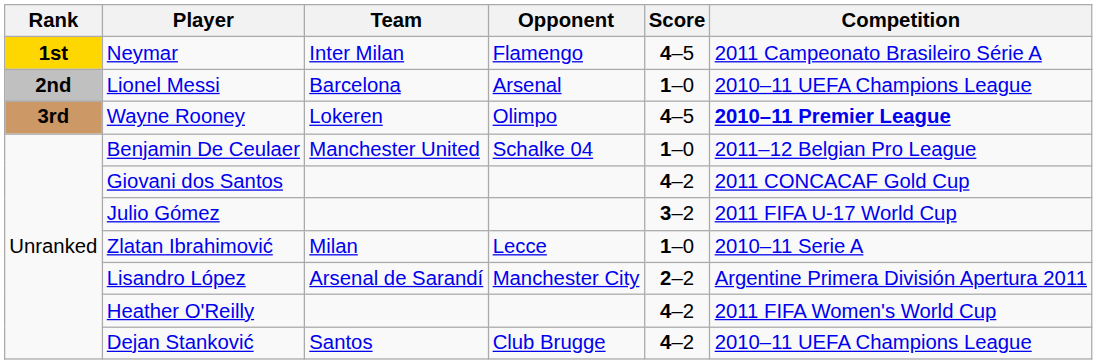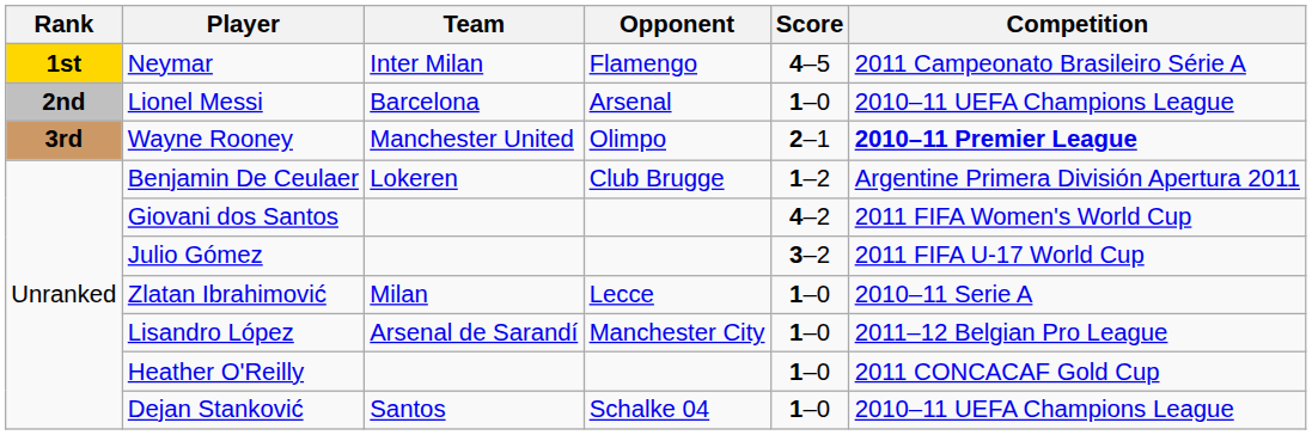 <table class="wikitable">
 <tr>
 <th>Rank</th>
 <th>Player</th>
 <th>Team</th>
 <th>Opponent</th>
 <th>Score</th>
 <th>Competition</th>
 </tr>
 <tr>
 <td scope=col style="background-color: gold" align="center"><strong>1st</strong></td>
 <td> <a href='#'>Neymar</a></td>
 <td> <a href='#'>Inter Milan</a></td>
 <td> <a href='#'>Flamengo</a></td>
 <td align="center"><strong>4</strong>–5</td>
 <td><a href='#'>2011 Campeonato Brasileiro Série A</a></td>
 </tr>
 <tr>
 <td scope=col style="background-color: silver" align="center"><strong>2nd</strong></td>
 <td> <a href='#'>Lionel Messi</a></td>
 <td> <a href='#'>Barcelona</a></td>
 <td> <a href='#'>Arsenal</a></td>
 <td align="center"><strong>1</strong>–0</td>
 <td><a href='#'>2010–11 UEFA Champions League</a></td>
 </tr>
 <tr>
 <td scope=col style="background-color: #cc9966" align="center"><strong>3rd</strong></td>
 <td> <a href='#'>Wayne Rooney</a></td>
-<td> <a href='#'>Lokeren</a></td>
+<td> <a href='#'>Manchester United</a></td>
 <td> <a href='#'>Olimpo</a></td>
-<td align="center"><strong>4</strong>–5</td>
+<td align="center"><strong>2</strong>–1</td>
 <td><strong><a href='#'>2010–11 Premier League</a></strong></td>
 </tr>
 <tr>
 <td rowspan="7">Unranked</td>
 <td> <a href='#'>Benjamin De Ceulaer</a></td>
-<td> <a href='#'>Manchester United</a></td>
-<td> <a href='#'>Schalke 04</a></td>
-<td align="center"><strong>1</strong>–0</td>
-<td><a href='#'>2011–12 Belgian Pro League</a></td>
+<td> <a href='#'>Lokeren</a></td>
+<td> <a href='#'>Club Brugge</a></td>
+<td align="center"><strong>1</strong>–2</td>
+<td><a href='#'>Argentine Primera División Apertura 2011</a></td>
 </tr>
 <tr>
 <td> <a href='#'>Giovani dos Santos</a></td>
 <td></td>
 <td></td>
 <td align="center"><strong>4</strong>–2</td>
-<td><a href='#'>2011 CONCACAF Gold Cup</a></td>
+<td><a href='#'>2011 FIFA Women's World Cup</a></td>
 </tr>
 <tr>
 <td> <a href='#'>Julio Gómez</a></td>
 <td></td>
 <td></td>
 <td align="center"><strong>3</strong>–2</td>
 <td><a href='#'>2011 FIFA U-17 World Cup</a></td>
 </tr>
 <tr>
 <td> <a href='#'>Zlatan Ibrahimović</a></td>
 <td> <a href='#'>Milan</a></td>
 <td> <a href='#'>Lecce</a></td>
 <td align="center"><strong>1</strong>–0</td>
 <td><a href='#'>2010–11 Serie A</a></td>
 </tr>
 <tr>
 <td> <a href='#'>Lisandro López</a></td>
 <td> <a href='#'>Arsenal de Sarandí</a></td>
 <td> <a href='#'>Manchester City</a></td>
-<td align="center"><strong>2</strong>–2</td>
-<td><a href='#'>Argentine Primera División Apertura 2011</a></td>
+<td align="center"><strong>1</strong>–0</td>
+<td><a href='#'>2011–12 Belgian Pro League</a></td>
 </tr>
 <tr>
 <td> <a href='#'>Heather O'Reilly</a></td>
 <td></td>
 <td></td>
-<td align="center"><strong>4</strong>–2</td>
-<td><a href='#'>2011 FIFA Women's World Cup</a></td>
+<td align="center"><strong>1</strong>–0</td>
+<td><a href='#'>2011 CONCACAF Gold Cup</a></td>
 </tr>
 <tr>
 <td> <a href='#'>Dejan Stanković</a></td>
 <td> <a href='#'>Santos</a></td>
-<td> <a href='#'>Club Brugge</a></td>
-<td align="center"><strong>4</strong>–2</td>
+<td> <a href='#'>Schalke 04</a></td>
+<td align="center"><strong>1</strong>–0</td>
 <td><a href='#'>2010–11 UEFA Champions League</a></td>
 </tr>
 </table>
